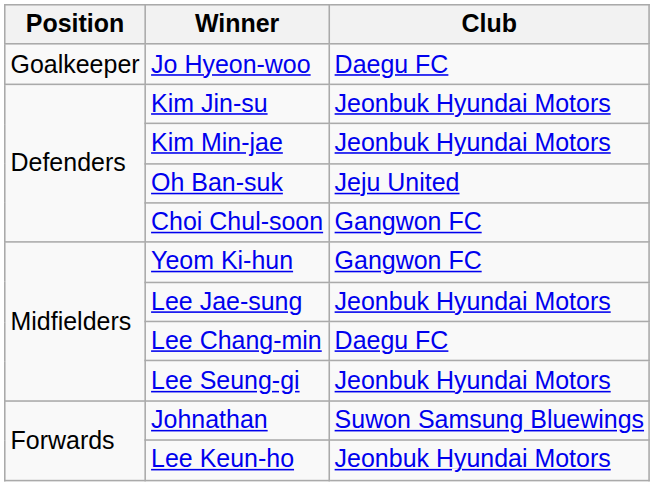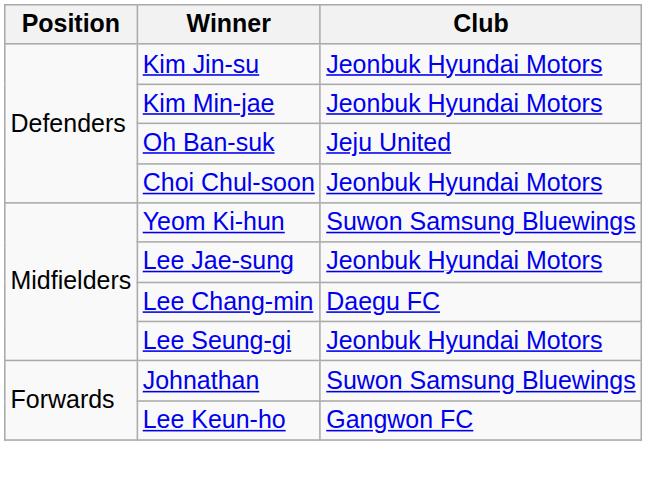 <table class="wikitable">
 <tr>
 <th>Position</th>
 <th>Winner</th>
 <th>Club</th>
-</tr>
-<tr>
-<td>Goalkeeper</td>
-<td> <a href='#'>Jo Hyeon-woo</a></td>
-<td><a href='#'>Daegu FC</a></td>
 </tr>
 <tr>
 <td rowspan="4">Defenders</td>
 <td> <a href='#'>Kim Jin-su</a></td>
 <td><a href='#'>Jeonbuk Hyundai Motors</a></td>
 </tr>
 <tr>
 <td> <a href='#'>Kim Min-jae</a></td>
 <td><a href='#'>Jeonbuk Hyundai Motors</a></td>
 </tr>
 <tr>
 <td> <a href='#'>Oh Ban-suk</a></td>
 <td><a href='#'>Jeju United</a></td>
 </tr>
 <tr>
 <td> <a href='#'>Choi Chul-soon</a></td>
-<td><a href='#'>Gangwon FC</a></td>
+<td><a href='#'>Jeonbuk Hyundai Motors</a></td>
 </tr>
 <tr>
 <td rowspan="4">Midfielders</td>
 <td> <a href='#'>Yeom Ki-hun</a></td>
-<td><a href='#'>Gangwon FC</a></td>
+<td><a href='#'>Suwon Samsung Bluewings</a></td>
 </tr>
 <tr>
 <td> <a href='#'>Lee Jae-sung</a></td>
 <td><a href='#'>Jeonbuk Hyundai Motors</a></td>
 </tr>
 <tr>
 <td> <a href='#'>Lee Chang-min</a></td>
 <td><a href='#'>Daegu FC</a></td>
 </tr>
 <tr>
 <td> <a href='#'>Lee Seung-gi</a></td>
 <td><a href='#'>Jeonbuk Hyundai Motors</a></td>
 </tr>
 <tr>
 <td rowspan="2">Forwards</td>
 <td> <a href='#'>Johnathan</a></td>
 <td><a href='#'>Suwon Samsung Bluewings</a></td>
 </tr>
 <tr>
 <td> <a href='#'>Lee Keun-ho</a></td>
-<td><a href='#'>Jeonbuk Hyundai Motors</a></td>
+<td><a href='#'>Gangwon FC</a></td>
 </tr>
 </table>
